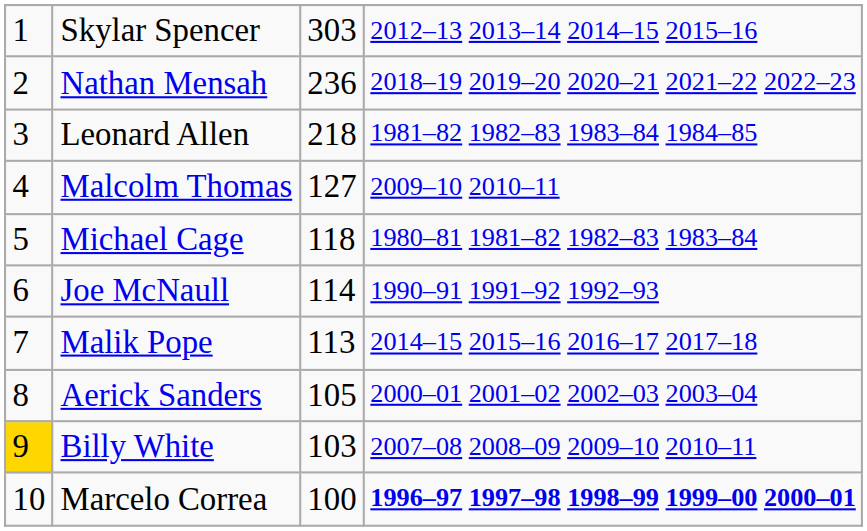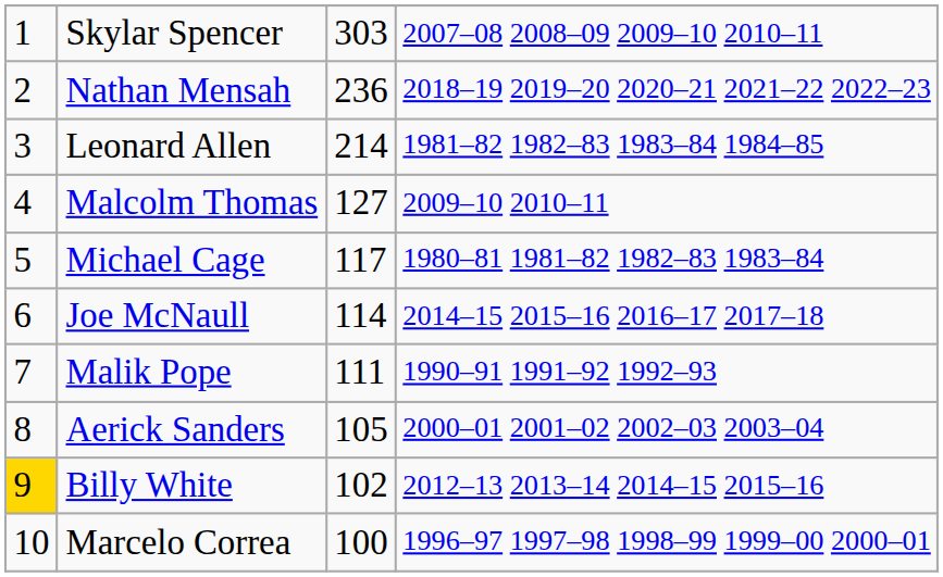 <table class="wikitable">
 <tr>
 </tr>
 <tr>
 <td>1</td>
 <td>Skylar Spencer</td>
 <td>303</td>
-<td style="font-size:80%;"><a href='#'>2012–13</a> <a href='#'>2013–14</a> <a href='#'>2014–15</a> <a href='#'>2015–16</a></td>
+<td style="font-size:80%;"><a href='#'>2007–08</a> <a href='#'>2008–09</a> <a href='#'>2009–10</a> <a href='#'>2010–11</a></td>
 </tr>
 <tr>
 <td>2</td>
 <td><a href='#'>Nathan Mensah</a></td>
 <td>236</td>
 <td style="font-size:80%;"><a href='#'>2018–19</a> <a href='#'>2019–20</a> <a href='#'>2020–21</a> <a href='#'>2021–22</a> <a href='#'>2022–23</a></td>
 </tr>
 <tr>
 <td>3</td>
 <td>Leonard Allen</td>
-<td>218</td>
+<td>214</td>
 <td style="font-size:80%;"><a href='#'>1981–82</a> <a href='#'>1982–83</a> <a href='#'>1983–84</a> <a href='#'>1984–85</a></td>
 </tr>
 <tr>
 <td>4</td>
 <td><a href='#'>Malcolm Thomas</a></td>
 <td>127</td>
 <td style="font-size:80%;"><a href='#'>2009–10</a> <a href='#'>2010–11</a></td>
 </tr>
 <tr>
 <td>5</td>
 <td><a href='#'>Michael Cage</a></td>
-<td>118</td>
+<td>117</td>
 <td style="font-size:80%;"><a href='#'>1980–81</a> <a href='#'>1981–82</a> <a href='#'>1982–83</a> <a href='#'>1983–84</a></td>
 </tr>
 <tr>
 <td>6</td>
 <td><a href='#'>Joe McNaull</a></td>
 <td>114</td>
-<td style="font-size:80%;"><a href='#'>1990–91</a> <a href='#'>1991–92</a> <a href='#'>1992–93</a></td>
+<td style="font-size:80%;"><a href='#'>2014–15</a> <a href='#'>2015–16</a> <a href='#'>2016–17</a> <a href='#'>2017–18</a></td>
 </tr>
 <tr>
 <td>7</td>
 <td><a href='#'>Malik Pope</a></td>
-<td>113</td>
-<td style="font-size:80%;"><a href='#'>2014–15</a> <a href='#'>2015–16</a> <a href='#'>2016–17</a> <a href='#'>2017–18</a></td>
+<td>111</td>
+<td style="font-size:80%;"><a href='#'>1990–91</a> <a href='#'>1991–92</a> <a href='#'>1992–93</a></td>
 </tr>
 <tr>
 <td>8</td>
 <td><a href='#'>Aerick Sanders</a></td>
 <td>105</td>
 <td style="font-size:80%;"><a href='#'>2000–01</a> <a href='#'>2001–02</a> <a href='#'>2002–03</a> <a href='#'>2003–04</a></td>
 </tr>
 <tr>
 <td style="background: gold;">9</td>
 <td><a href='#'>Billy White</a></td>
-<td>103</td>
-<td style="font-size:80%;"><a href='#'>2007–08</a> <a href='#'>2008–09</a> <a href='#'>2009–10</a> <a href='#'>2010–11</a></td>
+<td>102</td>
+<td style="font-size:80%;"><a href='#'>2012–13</a> <a href='#'>2013–14</a> <a href='#'>2014–15</a> <a href='#'>2015–16</a></td>
 </tr>
 <tr>
 <td>10</td>
 <td>Marcelo Correa</td>
 <td>100</td>
-<td style="font-size:80%;"><strong><a href='#'>1996–97</a> <a href='#'>1997–98</a> <a href='#'>1998–99</a> <a href='#'>1999–00</a> <a href='#'>2000–01</a></strong></td>
+<td style="font-size:80%;"><a href='#'>1996–97</a> <a href='#'>1997–98</a> <a href='#'>1998–99</a> <a href='#'>1999–00</a> <a href='#'>2000–01</a></td>
 </tr>
 </table>
